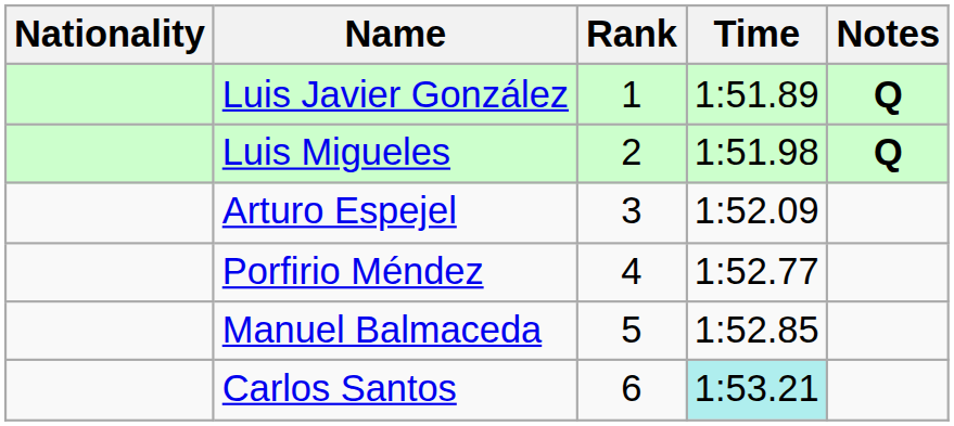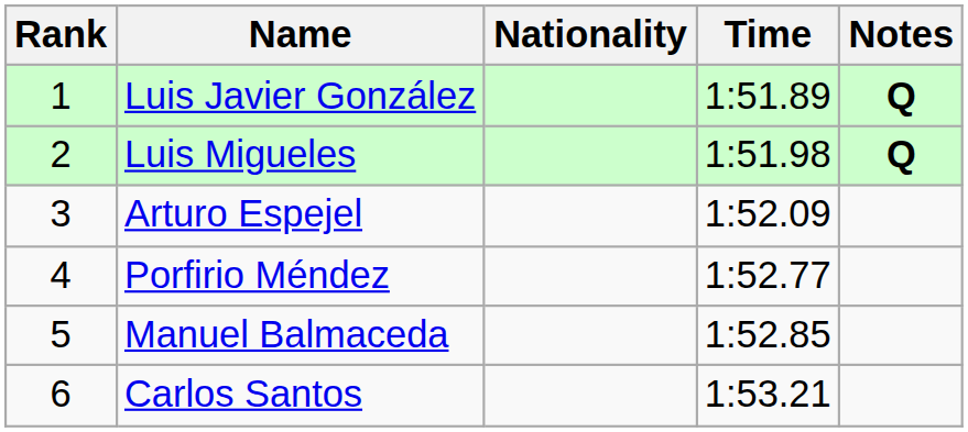 <table class="wikitable sortable" style="text-align:center">
 <tr>
+<th>Rank</th>
+<th>Name</th>
 <th>Nationality</th>
-<th>Name</th>
-<th>Rank</th>
 <th>Time</th>
 <th>Notes</th>
 </tr>
 <tr bgcolor=ccffcc>
+<td align=center>1</td>
+<td align=left><a href='#'>Luis Javier González</a></td>
 <td align=left></td>
-<td align=left><a href='#'>Luis Javier González</a></td>
-<td align=center>1</td>
 <td>1:51.89</td>
 <td><strong>Q</strong></td>
 </tr>
 <tr bgcolor=ccffcc>
+<td align=center>2</td>
+<td align=left><a href='#'>Luis Migueles</a></td>
 <td align=left></td>
-<td align=left><a href='#'>Luis Migueles</a></td>
-<td align=center>2</td>
 <td>1:51.98</td>
 <td><strong>Q</strong></td>
 </tr>
 <tr>
+<td align=center>3</td>
+<td align=left><a href='#'>Arturo Espejel</a></td>
 <td align=left></td>
-<td align=left><a href='#'>Arturo Espejel</a></td>
-<td align=center>3</td>
 <td>1:52.09</td>
 <td></td>
 </tr>
 <tr>
+<td align=center>4</td>
+<td align=left><a href='#'>Porfirio Méndez</a></td>
 <td align=left></td>
-<td align=left><a href='#'>Porfirio Méndez</a></td>
-<td align=center>4</td>
 <td>1:52.77</td>
 <td></td>
 </tr>
 <tr>
+<td align=center>5</td>
+<td align=left><a href='#'>Manuel Balmaceda</a></td>
 <td align=left></td>
-<td align=left><a href='#'>Manuel Balmaceda</a></td>
-<td align=center>5</td>
 <td>1:52.85</td>
 <td></td>
 </tr>
 <tr>
+<td align=center>6</td>
+<td align=left><a href='#'>Carlos Santos</a></td>
 <td align=left></td>
-<td align=left><a href='#'>Carlos Santos</a></td>
-<td align=center>6</td>
-<td style="background: paleturquoise;">1:53.21</td>
+<td>1:53.21</td>
 <td></td>
 </tr>
 </table>
